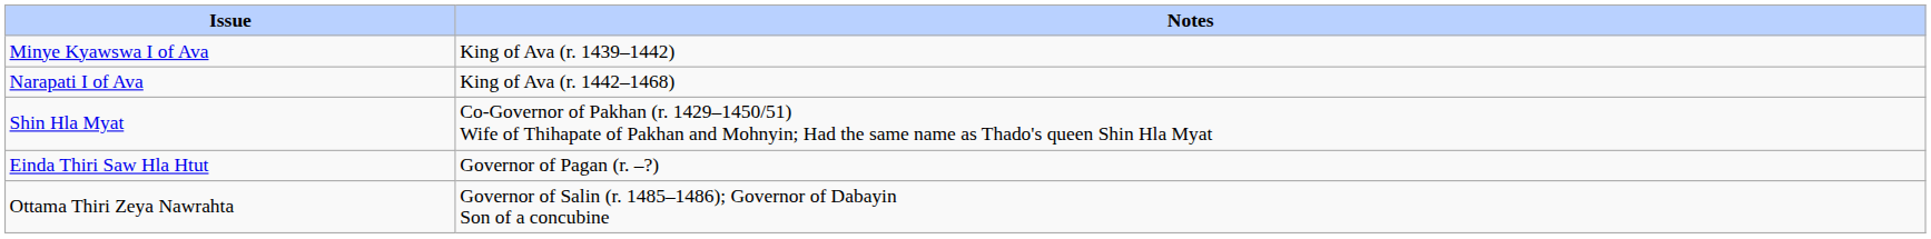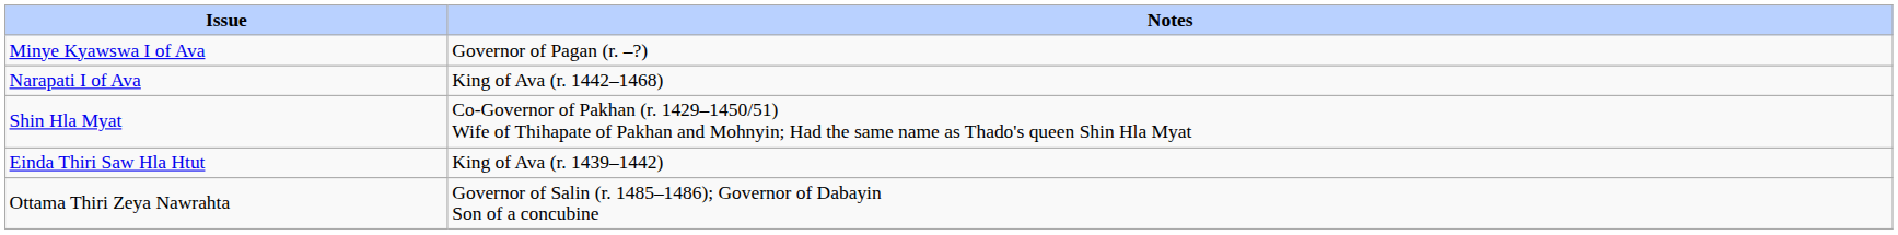 <table width=100% class="wikitable">
 <tr>
 <th style="background-color:#B9D1FF">Issue</th>
 <th style="background-color:#B9D1FF">Notes</th>
 </tr>
 <tr>
 <td><a href='#'>Minye Kyawswa I of Ava</a></td>
-<td>King of Ava (r. 1439–1442)</td>
+<td>Governor of Pagan (r. –?)</td>
 </tr>
 <tr>
 <td><a href='#'>Narapati I of Ava</a></td>
 <td>King of Ava (r. 1442–1468)</td>
 </tr>
 <tr>
 <td><a href='#'>Shin Hla Myat</a></td>
 <td>Co-Governor of Pakhan (r. 1429–1450/51) <br> Wife of Thihapate of Pakhan and Mohnyin; Had the same name as Thado's queen Shin Hla Myat</td>
 </tr>
 <tr>
 <td><a href='#'>Einda Thiri Saw Hla Htut</a></td>
-<td>Governor of Pagan (r. –?)</td>
+<td>King of Ava (r. 1439–1442)</td>
 </tr>
 <tr>
 <td>Ottama Thiri Zeya Nawrahta</td>
 <td>Governor of Salin (r. 1485–1486); Governor of Dabayin <br> Son of a concubine</td>
 </tr>
 </table>
